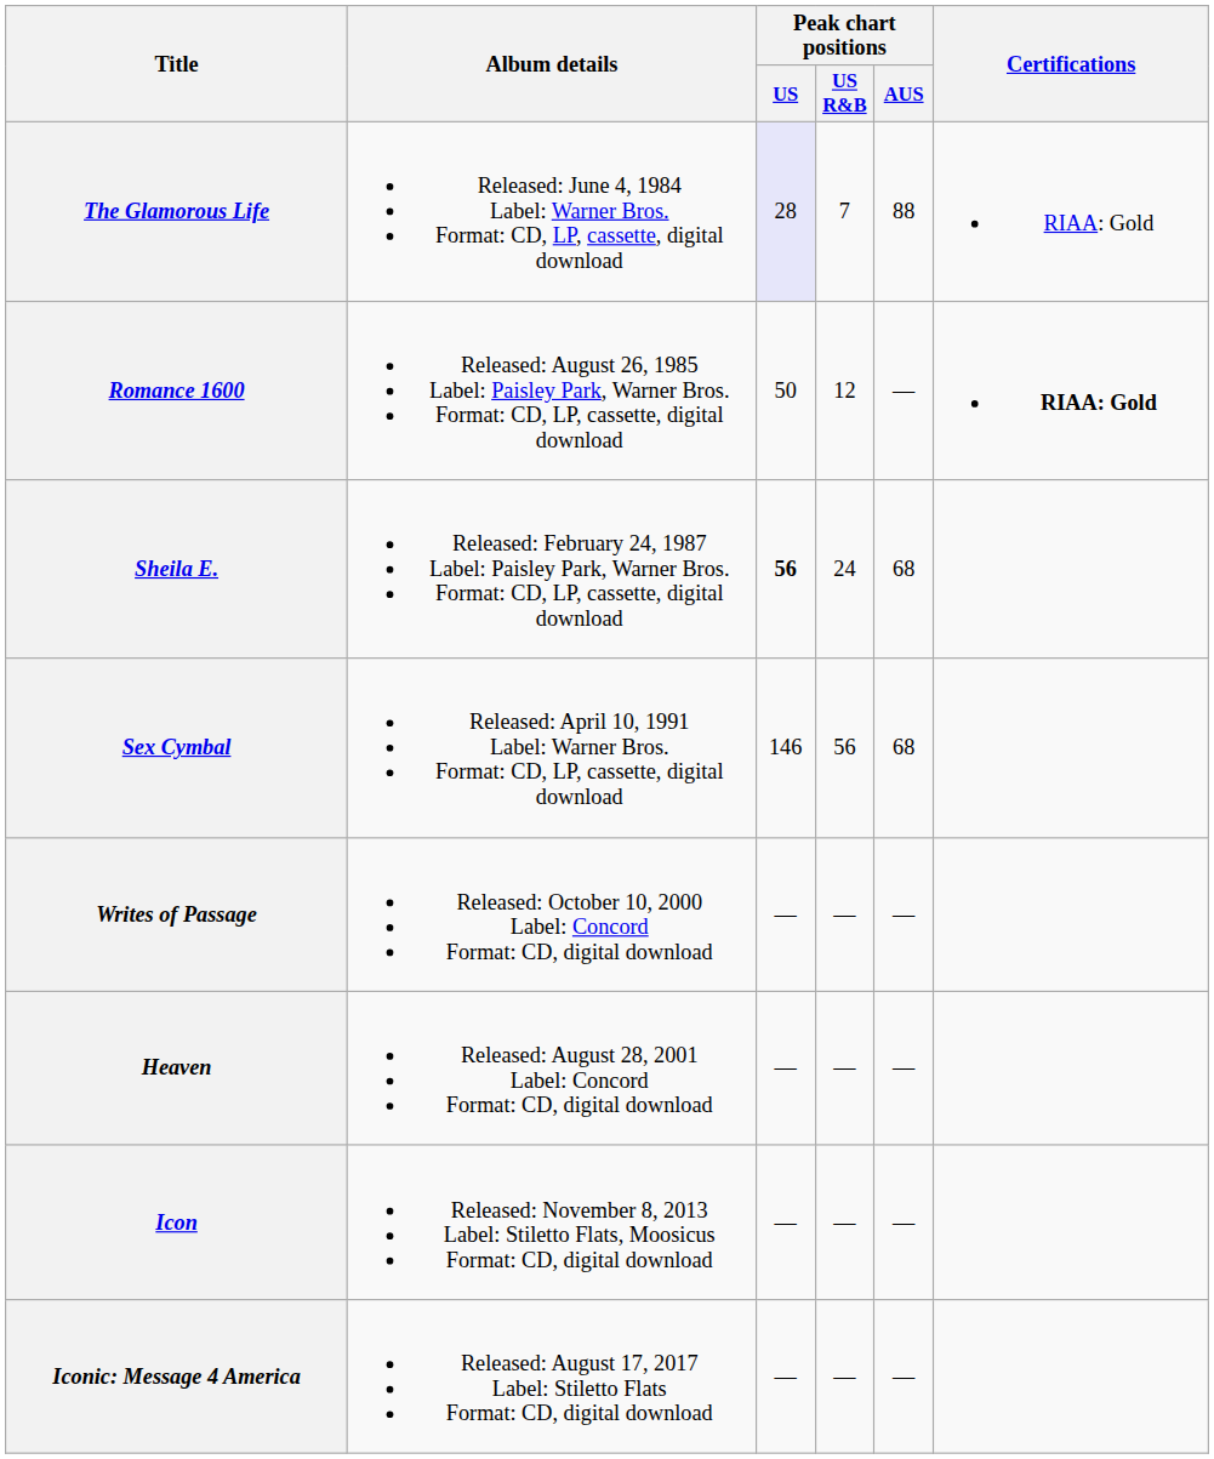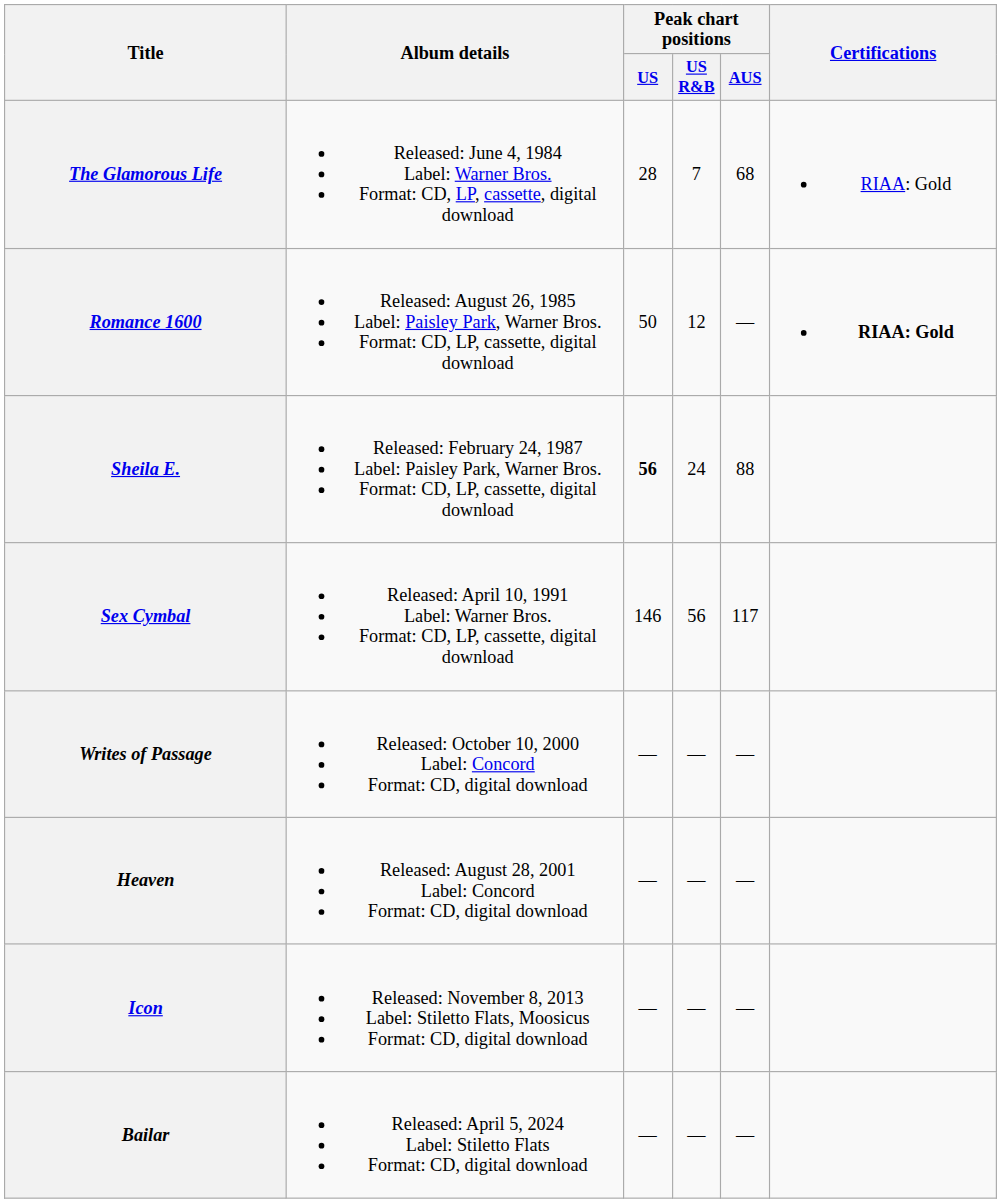 <table class="wikitable plainrowheaders" style="text-align:center;">
 <tr>
 <th scope="col" rowspan="2" style="width:15em;">Title</th>
 <th scope="col" rowspan="2" style="width:18em;">Album details</th>
 <th scope="col" colspan="3">Peak chart positions</th>
 <th scope="col" rowspan="2" style="width:12em;"><a href='#'>Certifications</a></th>
 </tr>
 <tr>
 <th style="width:2.5em;font-size:90%;"><a href='#'>US</a><br></th>
 <th style="width:2.5em;font-size:90%;"><a href='#'>US<br>R&B</a><br></th>
 <th style="width:2.5em;font-size:90%;"><a href='#'>AUS</a><br></th>
 </tr>
 <tr>
 <th scope="row"><em><a href='#'>The Glamorous Life</a></em></th>
 <td><br><ul><li>Released: June 4, 1984</li><li>Label: <a href='#'>Warner Bros.</a></li><li>Format: CD, <a href='#'>LP</a>, <a href='#'>cassette</a>, digital download</li></ul></td>
-<td style="background: lavender;">28</td>
+<td>28</td>
 <td>7</td>
-<td>88</td>
+<td>68</td>
 <td><br><ul><li><a href='#'>RIAA</a>: Gold</li></ul></td>
 </tr>
 <tr>
 <th scope="row"><em><a href='#'>Romance 1600</a></em></th>
 <td><br><ul><li>Released: August 26, 1985</li><li>Label: <a href='#'>Paisley Park</a>, Warner Bros.</li><li>Format: CD, LP, cassette, digital download</li></ul></td>
 <td>50</td>
 <td>12</td>
 <td>—</td>
 <td><strong><br><ul><li>RIAA: Gold</li></ul></strong></td>
 </tr>
 <tr>
 <th scope="row"><em><a href='#'>Sheila E.</a></em></th>
 <td><br><ul><li>Released: February 24, 1987</li><li>Label: Paisley Park, Warner Bros.</li><li>Format: CD, LP, cassette, digital download</li></ul></td>
 <td><strong>56</strong></td>
 <td>24</td>
-<td>68</td>
+<td>88</td>
 <td></td>
 </tr>
 <tr>
 <th scope="row"><em><a href='#'>Sex Cymbal</a></em></th>
 <td><br><ul><li>Released: April 10, 1991</li><li>Label: Warner Bros.</li><li>Format: CD, LP, cassette, digital download</li></ul></td>
 <td>146</td>
 <td>56</td>
-<td>68</td>
+<td>117</td>
 <td></td>
 </tr>
 <tr>
 <th scope="row"><em>Writes of Passage</em></th>
 <td><br><ul><li>Released: October 10, 2000</li><li>Label: <a href='#'>Concord</a></li><li>Format: CD, digital download</li></ul></td>
 <td>—</td>
 <td>—</td>
 <td>—</td>
 <td></td>
 </tr>
 <tr>
 <th scope="row"><em>Heaven</em></th>
 <td><br><ul><li>Released: August 28, 2001</li><li>Label: Concord</li><li>Format: CD, digital download</li></ul></td>
 <td>—</td>
 <td>—</td>
 <td>—</td>
 <td></td>
 </tr>
 <tr>
 <th scope="row"><em><a href='#'>Icon</a></em></th>
 <td><br><ul><li>Released: November 8, 2013</li><li>Label: Stiletto Flats, Moosicus</li><li>Format: CD, digital download</li></ul></td>
 <td>—</td>
 <td>—</td>
 <td>—</td>
 <td></td>
 </tr>
 <tr>
-<th scope="row"><em>Iconic: Message 4 America</em></th>
-<td><br><ul><li>Released: August 17, 2017</li><li>Label: Stiletto Flats</li><li>Format: CD, digital download</li></ul></td>
+<th scope="row"><em>Bailar</em></th>
+<td><br><ul><li>Released: April 5, 2024</li><li>Label: Stiletto Flats</li><li>Format: CD, digital download</li></ul></td>
 <td>—</td>
 <td>—</td>
 <td>—</td>
 <td></td>
 </tr>
 </table>
